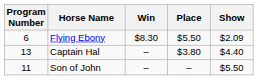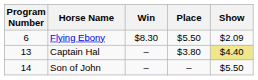 <table class="wikitable sortable" style="font-size:90%">
 <tr>
 <th width="48px">Program<br>Number</th>
 <th width="110px">Horse Name<br></th>
 <th width="58px">Win<br></th>
 <th width="58px">Place<br></th>
 <th width="58px">Show</th>
 </tr>
 <tr>
 <td align=center>6</td>
 <td><a href='#'>Flying Ebony</a></td>
 <td align=center>$8.30</td>
 <td align=center>$5.50</td>
 <td align=center>$2.09</td>
 </tr>
 <tr>
 <td align=center>13</td>
 <td>Captain Hal</td>
 <td align=center>–</td>
 <td align=center>$3.80</td>
-<td align=center>$4.40</td>
+<td align=center style="background: khaki;">$4.40</td>
 </tr>
 <tr>
-<td align=center>11</td>
+<td align=center>14</td>
 <td>Son of John</td>
 <td align=center>–</td>
 <td align=center>–</td>
 <td align=center>$5.50</td>
 </tr>
 </table>
